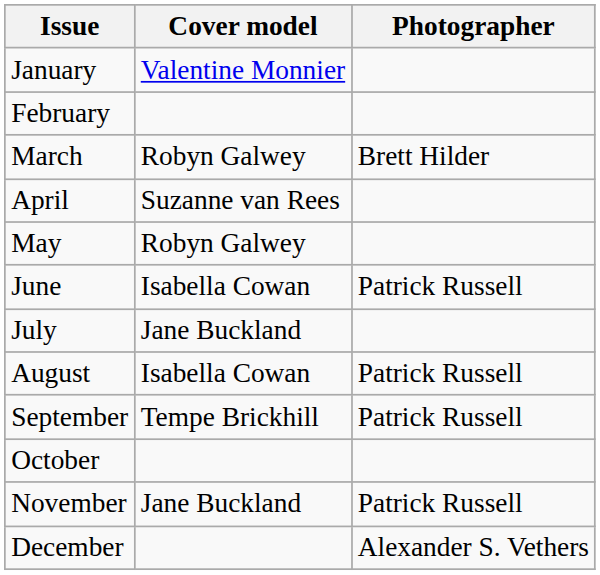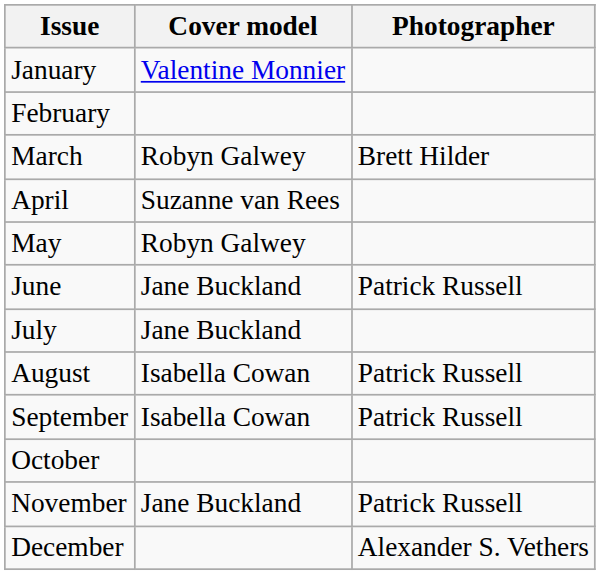 <table class="wikitable">
 <tr>
 <th>Issue</th>
 <th>Cover model</th>
 <th>Photographer</th>
 </tr>
 <tr>
 <td>January</td>
 <td><a href='#'>Valentine Monnier</a></td>
 <td></td>
 </tr>
 <tr>
 <td>February</td>
 <td></td>
 <td></td>
 </tr>
 <tr>
 <td>March</td>
 <td>Robyn Galwey</td>
 <td>Brett Hilder</td>
 </tr>
 <tr>
 <td>April</td>
 <td>Suzanne van Rees</td>
 <td></td>
 </tr>
 <tr>
 <td>May</td>
 <td>Robyn Galwey</td>
 <td></td>
 </tr>
 <tr>
 <td>June</td>
-<td>Isabella Cowan</td>
+<td>Jane Buckland</td>
 <td>Patrick Russell</td>
 </tr>
 <tr>
 <td>July</td>
 <td>Jane Buckland</td>
 <td></td>
 </tr>
 <tr>
 <td>August</td>
 <td>Isabella Cowan</td>
 <td>Patrick Russell</td>
 </tr>
 <tr>
 <td>September</td>
-<td>Tempe Brickhill</td>
+<td>Isabella Cowan</td>
 <td>Patrick Russell</td>
 </tr>
 <tr>
 <td>October</td>
 <td></td>
 <td></td>
 </tr>
 <tr>
 <td>November</td>
 <td>Jane Buckland</td>
 <td>Patrick Russell</td>
 </tr>
 <tr>
 <td>December</td>
 <td></td>
 <td>Alexander S. Vethers</td>
 </tr>
 </table>
